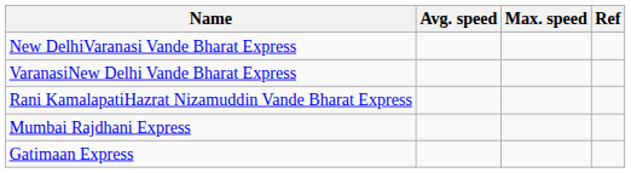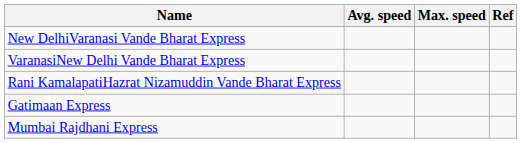 <table class="sortable wikitable"style="text-align:left;"style="font-size: 85%">
 <tr>
 <th>Name</th>
 <th>Avg. speed</th>
 <th>Max. speed</th>
 <th>Ref</th>
 </tr>
 <tr>
 <td><a href='#'>New DelhiVaranasi Vande Bharat Express</a></td>
 <td></td>
 <td></td>
 <td></td>
 </tr>
 <tr>
 <td><a href='#'>VaranasiNew Delhi Vande Bharat Express</a></td>
 <td></td>
 <td></td>
 <td></td>
 </tr>
 <tr>
 <td><a href='#'>Rani KamalapatiHazrat Nizamuddin Vande Bharat Express</a></td>
 <td></td>
 <td></td>
 <td></td>
 </tr>
 <tr>
+<td><a href='#'>Gatimaan Express</a></td>
+<td></td>
+<td></td>
+<td></td>
+</tr>
+<tr>
 <td><a href='#'>Mumbai Rajdhani Express</a></td>
 <td></td>
 <td></td>
 <td></td>
 </tr>
-<tr>
-<td><a href='#'>Gatimaan Express</a></td>
-<td></td>
-<td></td>
-<td></td>
-</tr>
 </table>
